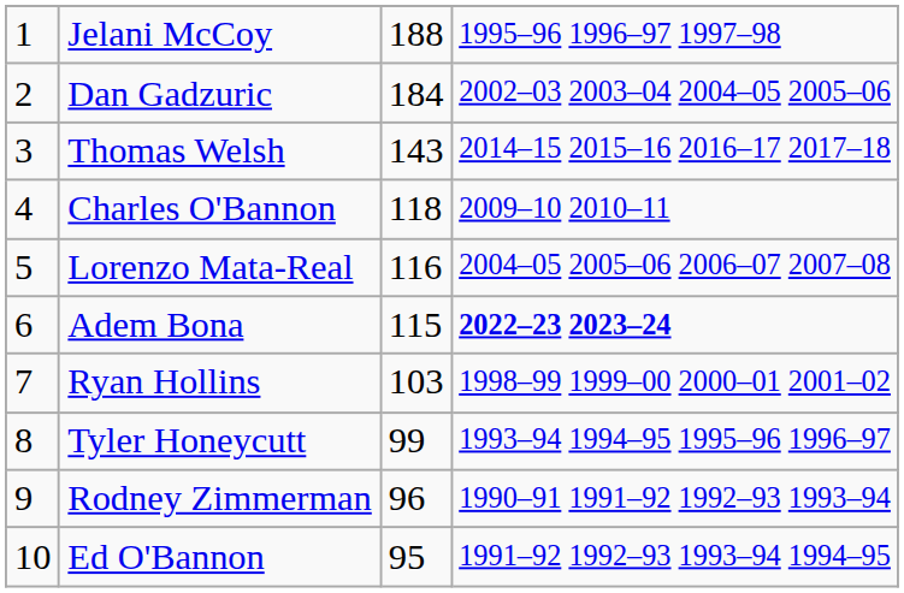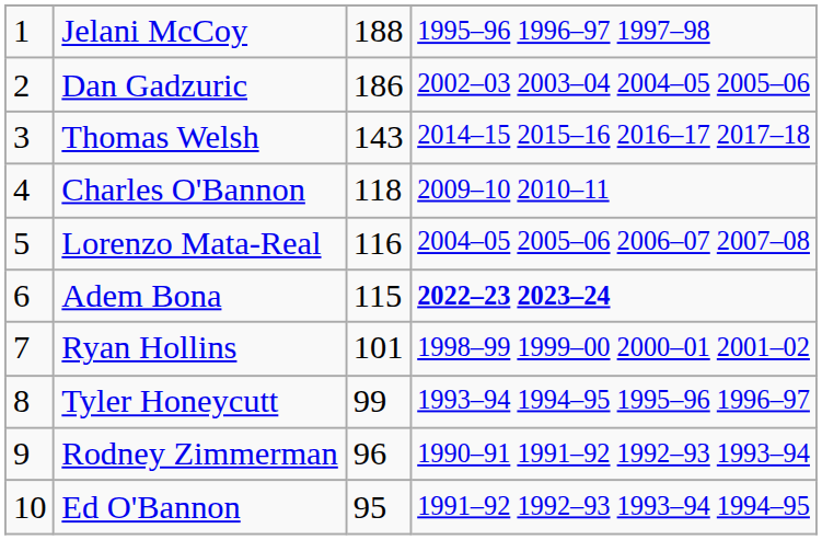 <table class="wikitable">
 <tr>
 </tr>
 <tr>
 <td>1</td>
 <td><a href='#'>Jelani McCoy</a></td>
 <td>188</td>
 <td style="font-size:80%;"><a href='#'>1995–96</a> <a href='#'>1996–97</a> <a href='#'>1997–98</a></td>
 </tr>
 <tr>
 <td>2</td>
 <td><a href='#'>Dan Gadzuric</a></td>
-<td>184</td>
+<td>186</td>
 <td style="font-size:80%;"><a href='#'>2002–03</a> <a href='#'>2003–04</a> <a href='#'>2004–05</a> <a href='#'>2005–06</a></td>
 </tr>
 <tr>
 <td>3</td>
 <td><a href='#'>Thomas Welsh</a></td>
 <td>143</td>
 <td style="font-size:80%;"><a href='#'>2014–15</a> <a href='#'>2015–16</a> <a href='#'>2016–17</a> <a href='#'>2017–18</a></td>
 </tr>
 <tr>
 <td>4</td>
 <td><a href='#'>Charles O'Bannon</a></td>
 <td>118</td>
 <td style="font-size:80%;"><a href='#'>2009–10</a> <a href='#'>2010–11</a></td>
 </tr>
 <tr>
 <td>5</td>
 <td><a href='#'>Lorenzo Mata-Real</a></td>
 <td>116</td>
 <td style="font-size:80%;"><a href='#'>2004–05</a> <a href='#'>2005–06</a> <a href='#'>2006–07</a> <a href='#'>2007–08</a></td>
 </tr>
 <tr>
 <td>6</td>
 <td><a href='#'>Adem Bona</a></td>
 <td>115</td>
 <td style="font-size:80%;"><strong><a href='#'>2022–23</a> <a href='#'>2023–24</a></strong></td>
 </tr>
 <tr>
 <td>7</td>
 <td><a href='#'>Ryan Hollins</a></td>
-<td>103</td>
+<td>101</td>
 <td style="font-size:80%;"><a href='#'>1998–99</a> <a href='#'>1999–00</a> <a href='#'>2000–01</a> <a href='#'>2001–02</a></td>
 </tr>
 <tr>
 <td>8</td>
 <td><a href='#'>Tyler Honeycutt</a></td>
 <td>99</td>
 <td style="font-size:80%;"><a href='#'>1993–94</a> <a href='#'>1994–95</a> <a href='#'>1995–96</a> <a href='#'>1996–97</a></td>
 </tr>
 <tr>
 <td>9</td>
 <td><a href='#'>Rodney Zimmerman</a></td>
 <td>96</td>
 <td style="font-size:80%;"><a href='#'>1990–91</a> <a href='#'>1991–92</a> <a href='#'>1992–93</a> <a href='#'>1993–94</a></td>
 </tr>
 <tr>
 <td>10</td>
 <td><a href='#'>Ed O'Bannon</a></td>
 <td>95</td>
 <td style="font-size:80%;"><a href='#'>1991–92</a> <a href='#'>1992–93</a> <a href='#'>1993–94</a> <a href='#'>1994–95</a></td>
 </tr>
 </table>
